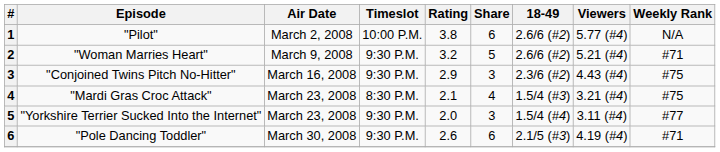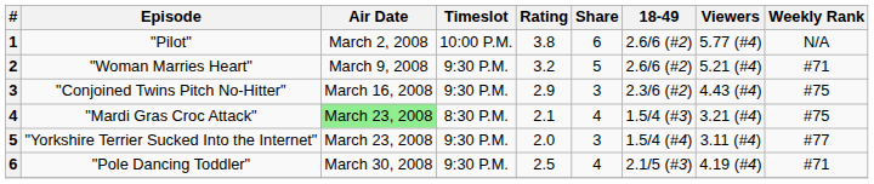 <table class="wikitable" style="text-align: center">
 <tr>
 <th>#</th>
 <th>Episode</th>
 <th>Air Date</th>
 <th>Timeslot</th>
 <th>Rating</th>
 <th>Share</th>
 <th>18-49</th>
 <th>Viewers</th>
 <th>Weekly Rank</th>
 </tr>
 <tr>
 <th>1</th>
 <td style="text-align:center">"Pilot"</td>
 <td style="text-align:center">March 2, 2008</td>
 <td style="text-align:center">10:00 P.M.</td>
 <td style="text-align:center">3.8</td>
 <td style="text-align:center">6</td>
 <td style="text-align:center">2.6/6 (<em>#2</em>)</td>
 <td style="text-align:center">5.77 (<em>#4</em>)</td>
 <td style="text-align:center">N/A</td>
 </tr>
 <tr>
 <th>2</th>
 <td style="text-align:center">"Woman Marries Heart"</td>
 <td style="text-align:center">March 9, 2008</td>
 <td style="text-align:center">9:30 P.M.</td>
 <td style="text-align:center">3.2</td>
 <td style="text-align:center">5</td>
 <td style="text-align:center">2.6/6 (<em>#2</em>)</td>
 <td style="text-align:center">5.21 (<em>#4</em>)</td>
 <td style="text-align:center">#71</td>
 </tr>
 <tr>
 <th>3</th>
 <td style="text-align:center">"Conjoined Twins Pitch No-Hitter"</td>
 <td style="text-align:center">March 16, 2008</td>
 <td style="text-align:center">9:30 P.M.</td>
 <td style="text-align:center">2.9</td>
 <td style="text-align:center">3</td>
 <td style="text-align:center">2.3/6 (<em>#2</em>)</td>
 <td style="text-align:center">4.43 (<em>#4</em>)</td>
 <td style="text-align:center">#75</td>
 </tr>
 <tr>
 <th>4</th>
 <td style="text-align:center">"Mardi Gras Croc Attack"</td>
-<td style="text-align:center">March 23, 2008</td>
+<td style="background: lightgreen; text-align:center">March 23, 2008</td>
 <td style="text-align:center">8:30 P.M.</td>
 <td style="text-align:center">2.1</td>
 <td style="text-align:center">4</td>
 <td style="text-align:center">1.5/4 (<em>#3</em>)</td>
 <td style="text-align:center">3.21 (<em>#4</em>)</td>
 <td style="text-align:center">#75</td>
 </tr>
 <tr>
 <th>5</th>
 <td style="text-align:center">"Yorkshire Terrier Sucked Into the Internet"</td>
 <td style="text-align:center">March 23, 2008</td>
 <td style="text-align:center">9:30 P.M.</td>
 <td style="text-align:center">2.0</td>
 <td style="text-align:center">3</td>
 <td style="text-align:center">1.5/4 (<em>#4</em>)</td>
 <td style="text-align:center">3.11 (<em>#4</em>)</td>
 <td style="text-align:center">#77</td>
 </tr>
 <tr>
 <th>6</th>
 <td style="text-align:center">"Pole Dancing Toddler"</td>
 <td style="text-align:center">March 30, 2008</td>
 <td style="text-align:center">9:30 P.M.</td>
-<td style="text-align:center">2.6</td>
-<td style="text-align:center">6</td>
+<td style="text-align:center">2.5</td>
+<td style="text-align:center">4</td>
 <td style="text-align:center">2.1/5 (<em>#3</em>)</td>
 <td style="text-align:center">4.19 (<em>#4</em>)</td>
 <td style="text-align:center">#71</td>
 </tr>
 <tr>
 </tr>
 </table>
